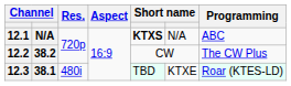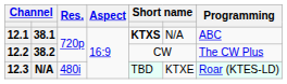 <table class="wikitable">
 <tr>
 <th scope = "col" colspan="2"><a href='#'>Channel</a></th>
 <th scope = "col" rowspan="2"><a href='#'>Res.</a></th>
 <th scope = "col" rowspan="2"><a href='#'>Aspect</a></th>
 <th scope = "col" colspan="2">Short name</th>
 <th scope = "col" rowspan="2">Programming</th>
 </tr>
 <tr>
 <th scope = "col"></th>
 <th></th>
 <th scope = "col"></th>
 <th></th>
 </tr>
 <tr>
 <th scope = "row">12.1</th>
-<th>N/A</th>
+<th>38.1</th>
 <td rowspan="2"><a href='#'>720p</a></td>
 <td rowspan="3"><a href='#'>16:9</a></td>
 <td><strong>KTXS</strong></td>
 <td>N/A</td>
 <td><a href='#'>ABC</a></td>
 </tr>
 <tr>
 <th scope = "row">12.2</th>
 <th>38.2</th>
 <td colspan="2" align="center">CW</td>
 <td><a href='#'>The CW Plus</a></td>
 </tr>
 <tr>
 <th scope = "row">12.3</th>
-<th>38.1</th>
+<th>N/A</th>
 <td><a href='#'>480i</a></td>
 <td style="background-color: #E6FFF7;">TBD</td>
 <td>KTXE</td>
 <td style="background-color: #E6FFF7;"><a href='#'>Roar</a> (KTES-LD)</td>
 </tr>
 </table>
